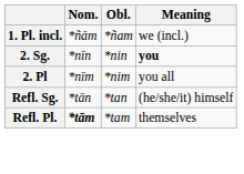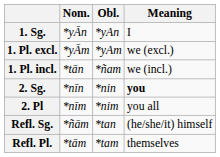 <table class="wikitable">
 <tr class="hintergrundfarbe8">
 <th></th>
 <th>Nom.</th>
 <th>Obl.</th>
 <th>Meaning</th>
 </tr>
 <tr>
+<th align="left" class="hintergrundfarbe8">1. Sg.</th>
+<td><em>*yĀn</em></td>
+<td><em>*yAn</em></td>
+<td>I</td>
+</tr>
+<tr>
+<th align="left" class="hintergrundfarbe8">1. Pl. excl.</th>
+<td><em>*yĀm</em></td>
+<td><em>*yAm</em></td>
+<td>we (excl.)</td>
+</tr>
+<tr>
 <th align="left" class="hintergrundfarbe8">1. Pl. incl.</th>
-<td><em>*ñām</em></td>
+<td><em>*tān</em></td>
 <td><em>*ñam</em></td>
 <td>we (incl.)</td>
 </tr>
 <tr>
 <th align="left" class="hintergrundfarbe8">2. Sg.</th>
 <td><em>*nīn</em></td>
 <td><em>*nin</em></td>
 <td><strong>you</strong></td>
 </tr>
 <tr>
 <th align="left" class="hintergrundfarbe8">2. Pl</th>
 <td><em>*nīm</em></td>
 <td><em>*nim</em></td>
 <td>you all</td>
 </tr>
 <tr>
 <th align="left" class="hintergrundfarbe8">Refl. Sg.</th>
-<td><em>*tān</em></td>
+<td><em>*ñām</em></td>
 <td><em>*tan</em></td>
 <td>(he/she/it) himself</td>
 </tr>
 <tr>
 <th align="left" class="hintergrundfarbe8">Refl. Pl.</th>
-<td><strong><em>*tām</em></strong></td>
+<td><em>*tām</em></td>
 <td><em>*tam</em></td>
 <td>themselves</td>
 </tr>
 </table>
